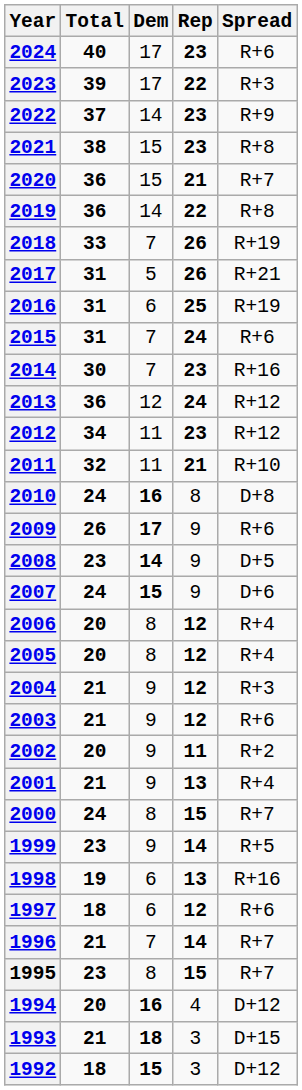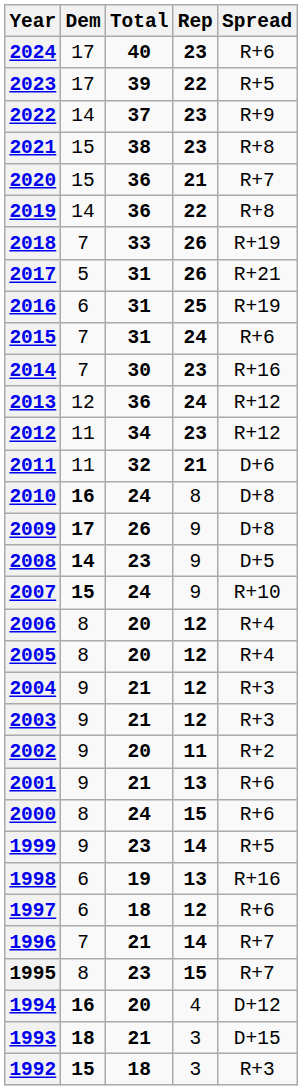 <table class="wikitable sortable" style="text-align:center">
 <tr>
 <th>Year</th>
+<th>Dem</th>
 <th>Total</th>
-<th>Dem</th>
 <th>Rep</th>
 <th>Spread</th>
 </tr>
 <tr>
 <th><a href='#'>2024</a></th>
+<td>17</td>
 <td><strong>40</strong></td>
-<td>17</td>
 <td><strong>23</strong></td>
 <td>R+6</td>
 </tr>
 <tr>
 <th><a href='#'>2023</a></th>
+<td>17</td>
 <td><strong>39</strong></td>
-<td>17</td>
 <td><strong>22</strong></td>
-<td>R+3</td>
+<td>R+5</td>
 </tr>
 <tr>
 <th><a href='#'>2022</a></th>
+<td>14</td>
 <td><strong>37</strong></td>
-<td>14</td>
 <td><strong>23</strong></td>
 <td>R+9</td>
 </tr>
 <tr>
 <th><a href='#'>2021</a></th>
+<td>15</td>
 <td><strong>38</strong></td>
-<td>15</td>
 <td><strong>23</strong></td>
 <td>R+8</td>
 </tr>
 <tr>
 <th><a href='#'>2020</a></th>
+<td>15</td>
 <td><strong>36</strong></td>
-<td>15</td>
 <td><strong>21</strong></td>
 <td>R+7</td>
 </tr>
 <tr>
 <th><a href='#'>2019</a></th>
+<td>14</td>
 <td><strong>36</strong></td>
-<td>14</td>
 <td><strong>22</strong></td>
 <td>R+8</td>
 </tr>
 <tr>
 <th><a href='#'>2018</a></th>
+<td>7</td>
 <td><strong>33</strong></td>
-<td>7</td>
 <td><strong>26</strong></td>
 <td>R+19</td>
 </tr>
 <tr>
 <th><a href='#'>2017</a></th>
+<td>5</td>
 <td><strong>31</strong></td>
-<td>5</td>
 <td><strong>26</strong></td>
 <td>R+21</td>
 </tr>
 <tr>
 <th><a href='#'>2016</a></th>
+<td>6</td>
 <td><strong>31</strong></td>
-<td>6</td>
 <td><strong>25</strong></td>
 <td>R+19</td>
 </tr>
 <tr>
 <th><a href='#'>2015</a></th>
+<td>7</td>
 <td><strong>31</strong></td>
-<td>7</td>
 <td><strong>24</strong></td>
 <td>R+6</td>
 </tr>
 <tr>
 <th><a href='#'>2014</a></th>
+<td>7</td>
 <td><strong>30</strong></td>
-<td>7</td>
 <td><strong>23</strong></td>
 <td>R+16</td>
 </tr>
 <tr>
 <th><a href='#'>2013</a></th>
+<td>12</td>
 <td><strong>36</strong></td>
-<td>12</td>
 <td><strong>24</strong></td>
 <td>R+12</td>
 </tr>
 <tr>
 <th><a href='#'>2012</a></th>
+<td>11</td>
 <td><strong>34</strong></td>
-<td>11</td>
 <td><strong>23</strong></td>
 <td>R+12</td>
 </tr>
 <tr>
 <th><a href='#'>2011</a></th>
+<td>11</td>
 <td><strong>32</strong></td>
-<td>11</td>
 <td><strong>21</strong></td>
-<td>R+10</td>
+<td>D+6</td>
 </tr>
 <tr>
 <th><a href='#'>2010</a></th>
+<td><strong>16</strong></td>
 <td><strong>24</strong></td>
-<td><strong>16</strong></td>
 <td>8</td>
 <td>D+8</td>
 </tr>
 <tr>
 <th><a href='#'>2009</a></th>
+<td><strong>17</strong></td>
 <td><strong>26</strong></td>
-<td><strong>17</strong></td>
 <td>9</td>
-<td>R+6</td>
+<td>D+8</td>
 </tr>
 <tr>
 <th><a href='#'>2008</a></th>
+<td><strong>14</strong></td>
 <td><strong>23</strong></td>
-<td><strong>14</strong></td>
 <td>9</td>
 <td>D+5</td>
 </tr>
 <tr>
 <th><a href='#'>2007</a></th>
+<td><strong>15</strong></td>
 <td><strong>24</strong></td>
-<td><strong>15</strong></td>
 <td>9</td>
-<td>D+6</td>
+<td>R+10</td>
 </tr>
 <tr>
 <th><a href='#'>2006</a></th>
+<td>8</td>
 <td><strong>20</strong></td>
-<td>8</td>
 <td><strong>12</strong></td>
 <td>R+4</td>
 </tr>
 <tr>
 <th><a href='#'>2005</a></th>
+<td>8</td>
 <td><strong>20</strong></td>
-<td>8</td>
 <td><strong>12</strong></td>
 <td>R+4</td>
 </tr>
 <tr>
 <th><a href='#'>2004</a></th>
+<td>9</td>
 <td><strong>21</strong></td>
-<td>9</td>
 <td><strong>12</strong></td>
 <td>R+3</td>
 </tr>
 <tr>
 <th><a href='#'>2003</a></th>
+<td>9</td>
 <td><strong>21</strong></td>
-<td>9</td>
 <td><strong>12</strong></td>
-<td>R+6</td>
+<td>R+3</td>
 </tr>
 <tr>
 <th><a href='#'>2002</a></th>
+<td>9</td>
 <td><strong>20</strong></td>
-<td>9</td>
 <td><strong>11</strong></td>
 <td>R+2</td>
 </tr>
 <tr>
 <th><a href='#'>2001</a></th>
+<td>9</td>
 <td><strong>21</strong></td>
-<td>9</td>
 <td><strong>13</strong></td>
-<td>R+4</td>
+<td>R+6</td>
 </tr>
 <tr>
 <th><a href='#'>2000</a></th>
+<td>8</td>
 <td><strong>24</strong></td>
-<td>8</td>
 <td><strong>15</strong></td>
-<td>R+7</td>
+<td>R+6</td>
 </tr>
 <tr>
 <th><a href='#'>1999</a></th>
+<td>9</td>
 <td><strong>23</strong></td>
-<td>9</td>
 <td><strong>14</strong></td>
 <td>R+5</td>
 </tr>
 <tr>
 <th><a href='#'>1998</a></th>
+<td>6</td>
 <td><strong>19</strong></td>
-<td>6</td>
 <td><strong>13</strong></td>
 <td>R+16</td>
 </tr>
 <tr>
 <th><a href='#'>1997</a></th>
+<td>6</td>
 <td><strong>18</strong></td>
-<td>6</td>
 <td><strong>12</strong></td>
 <td>R+6</td>
 </tr>
 <tr>
 <th><a href='#'>1996</a></th>
+<td>7</td>
 <td><strong>21</strong></td>
-<td>7</td>
 <td><strong>14</strong></td>
 <td>R+7</td>
 </tr>
 <tr>
 <th>1995</th>
+<td>8</td>
 <td><strong>23</strong></td>
-<td>8</td>
 <td><strong>15</strong></td>
 <td>R+7</td>
 </tr>
 <tr>
 <th><a href='#'>1994</a></th>
+<td><strong>16</strong></td>
 <td><strong>20</strong></td>
-<td><strong>16</strong></td>
 <td>4</td>
 <td>D+12</td>
 </tr>
 <tr>
 <th><a href='#'>1993</a></th>
+<td><strong>18</strong></td>
 <td><strong>21</strong></td>
-<td><strong>18</strong></td>
 <td>3</td>
 <td>D+15</td>
 </tr>
 <tr>
 <th><a href='#'>1992</a></th>
+<td><strong>15</strong></td>
 <td><strong>18</strong></td>
-<td><strong>15</strong></td>
 <td>3</td>
-<td>D+12</td>
+<td>R+3</td>
 </tr>
 </table>
